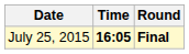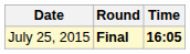 <table class="wikitable">
 <tr>
 <th>Date</th>
+<th>Round</th>
 <th>Time</th>
-<th>Round</th>
 </tr>
 <tr style=background:lemonchiffon>
 <td>July 25, 2015</td>
+<td><strong>Final</strong></td>
 <td><strong>16:05</strong></td>
-<td><strong>Final</strong></td>
 </tr>
 </table>
